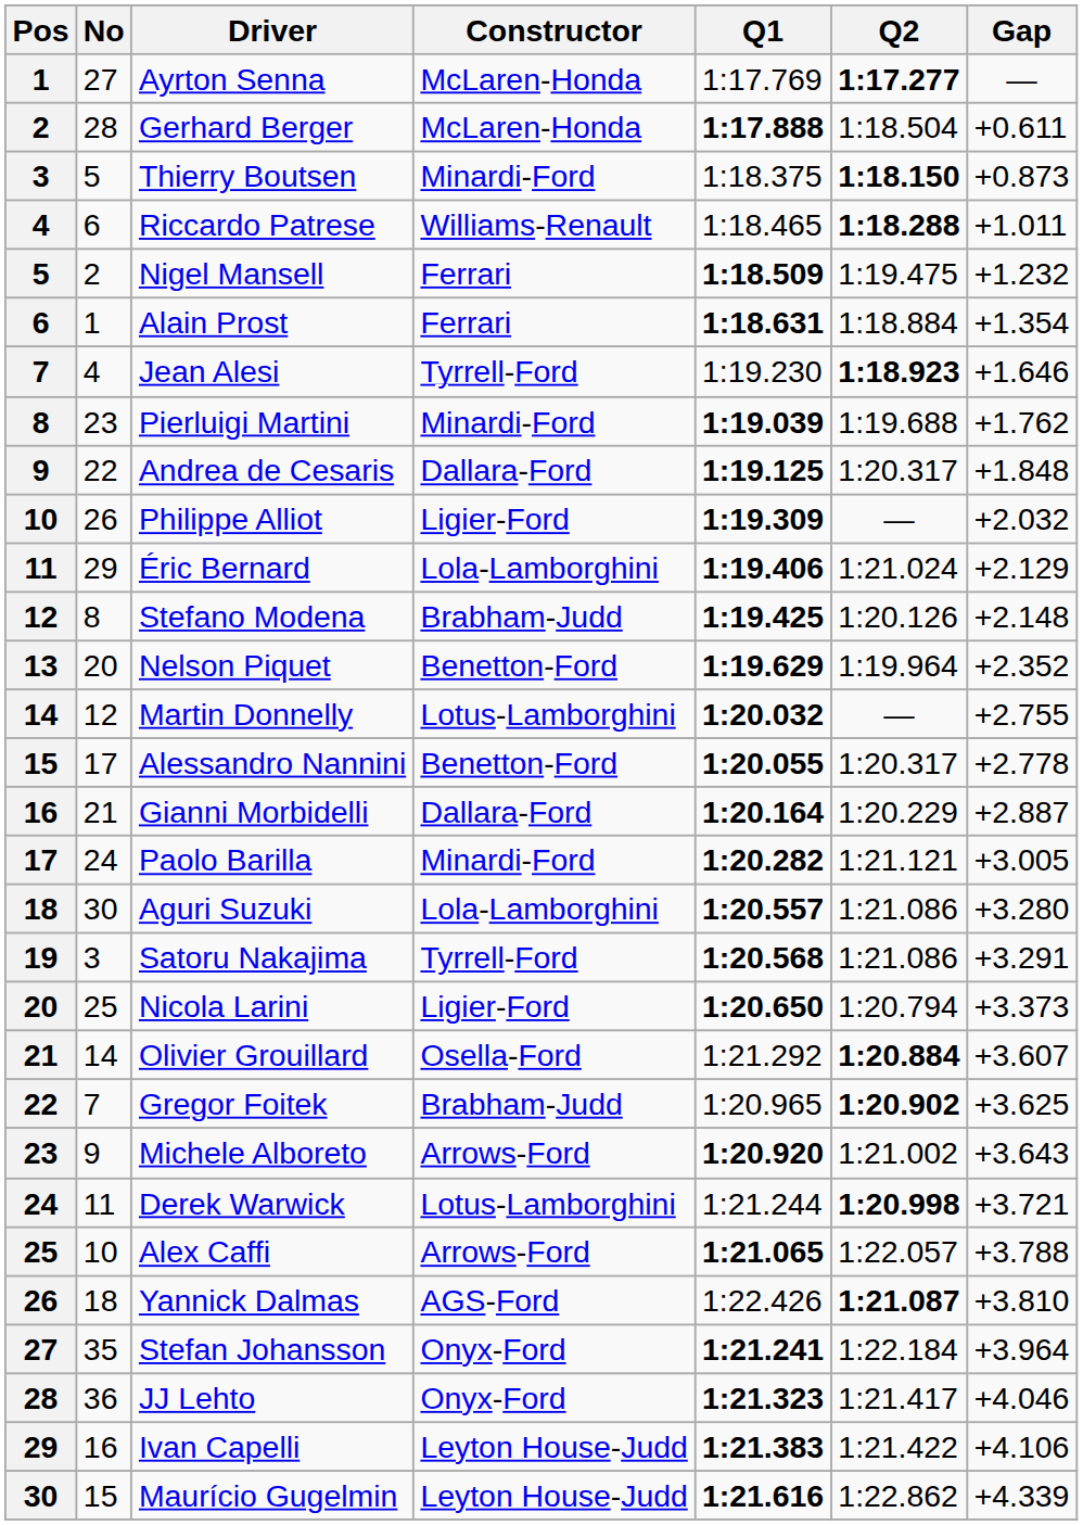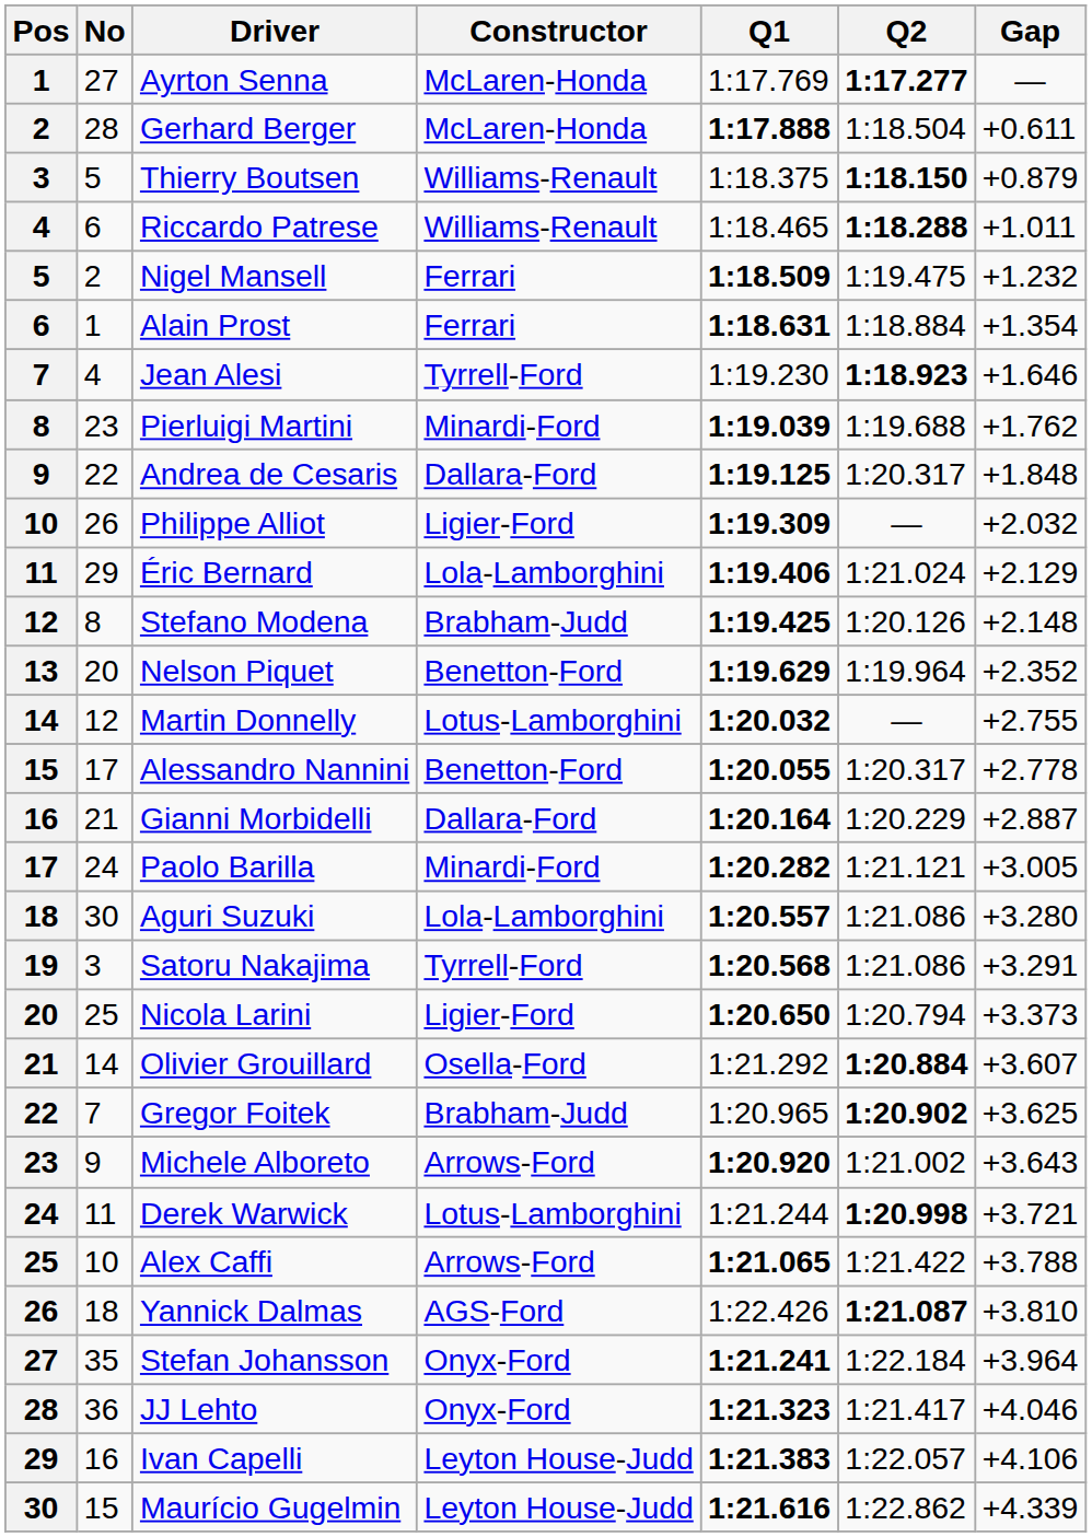 <table class="wikitable sortable" style="font-size: 95%;">
 <tr>
 <th>Pos</th>
 <th>No</th>
 <th>Driver</th>
 <th>Constructor</th>
 <th>Q1</th>
 <th>Q2</th>
 <th>Gap</th>
 </tr>
 <tr>
 <th>1</th>
 <td>27</td>
 <td> <a href='#'>Ayrton Senna</a></td>
 <td><a href='#'>McLaren</a>-<a href='#'>Honda</a></td>
 <td>1:17.769</td>
 <td><strong>1:17.277</strong></td>
 <td align="center">—</td>
 </tr>
 <tr>
 <th>2</th>
 <td>28</td>
 <td> <a href='#'>Gerhard Berger</a></td>
 <td><a href='#'>McLaren</a>-<a href='#'>Honda</a></td>
 <td><strong>1:17.888</strong></td>
 <td>1:18.504</td>
 <td>+0.611</td>
 </tr>
 <tr>
 <th>3</th>
 <td>5</td>
 <td> <a href='#'>Thierry Boutsen</a></td>
-<td><a href='#'>Minardi</a>-<a href='#'>Ford</a></td>
+<td><a href='#'>Williams</a>-<a href='#'>Renault</a></td>
 <td>1:18.375</td>
 <td><strong>1:18.150</strong></td>
-<td>+0.873</td>
+<td>+0.879</td>
 </tr>
 <tr>
 <th>4</th>
 <td>6</td>
 <td> <a href='#'>Riccardo Patrese</a></td>
 <td><a href='#'>Williams</a>-<a href='#'>Renault</a></td>
 <td>1:18.465</td>
 <td><strong>1:18.288</strong></td>
 <td>+1.011</td>
 </tr>
 <tr>
 <th>5</th>
 <td>2</td>
 <td> <a href='#'>Nigel Mansell</a></td>
 <td><a href='#'>Ferrari</a></td>
 <td><strong>1:18.509</strong></td>
 <td>1:19.475</td>
 <td>+1.232</td>
 </tr>
 <tr>
 <th>6</th>
 <td>1</td>
 <td> <a href='#'>Alain Prost</a></td>
 <td><a href='#'>Ferrari</a></td>
 <td><strong>1:18.631</strong></td>
 <td>1:18.884</td>
 <td>+1.354</td>
 </tr>
 <tr>
 <th>7</th>
 <td>4</td>
 <td> <a href='#'>Jean Alesi</a></td>
 <td><a href='#'>Tyrrell</a>-<a href='#'>Ford</a></td>
 <td>1:19.230</td>
 <td><strong>1:18.923</strong></td>
 <td>+1.646</td>
 </tr>
 <tr>
 <th>8</th>
 <td>23</td>
 <td> <a href='#'>Pierluigi Martini</a></td>
 <td><a href='#'>Minardi</a>-<a href='#'>Ford</a></td>
 <td><strong>1:19.039</strong></td>
 <td>1:19.688</td>
 <td>+1.762</td>
 </tr>
 <tr>
 <th>9</th>
 <td>22</td>
 <td> <a href='#'>Andrea de Cesaris</a></td>
 <td><a href='#'>Dallara</a>-<a href='#'>Ford</a></td>
 <td><strong>1:19.125</strong></td>
 <td>1:20.317</td>
 <td>+1.848</td>
 </tr>
 <tr>
 <th>10</th>
 <td>26</td>
 <td> <a href='#'>Philippe Alliot</a></td>
 <td><a href='#'>Ligier</a>-<a href='#'>Ford</a></td>
 <td><strong>1:19.309</strong></td>
 <td align="center">—</td>
 <td>+2.032</td>
 </tr>
 <tr>
 <th>11</th>
 <td>29</td>
 <td> <a href='#'>Éric Bernard</a></td>
 <td><a href='#'>Lola</a>-<a href='#'>Lamborghini</a></td>
 <td><strong>1:19.406</strong></td>
 <td>1:21.024</td>
 <td>+2.129</td>
 </tr>
 <tr>
 <th>12</th>
 <td>8</td>
 <td> <a href='#'>Stefano Modena</a></td>
 <td><a href='#'>Brabham</a>-<a href='#'>Judd</a></td>
 <td><strong>1:19.425</strong></td>
 <td>1:20.126</td>
 <td>+2.148</td>
 </tr>
 <tr>
 <th>13</th>
 <td>20</td>
 <td> <a href='#'>Nelson Piquet</a></td>
 <td><a href='#'>Benetton</a>-<a href='#'>Ford</a></td>
 <td><strong>1:19.629</strong></td>
 <td>1:19.964</td>
 <td>+2.352</td>
 </tr>
 <tr>
 <th>14</th>
 <td>12</td>
 <td> <a href='#'>Martin Donnelly</a></td>
 <td><a href='#'>Lotus</a>-<a href='#'>Lamborghini</a></td>
 <td><strong>1:20.032</strong></td>
 <td align="center">—</td>
 <td>+2.755</td>
 </tr>
 <tr>
 <th>15</th>
 <td>17</td>
 <td> <a href='#'>Alessandro Nannini</a></td>
 <td><a href='#'>Benetton</a>-<a href='#'>Ford</a></td>
 <td><strong>1:20.055</strong></td>
 <td>1:20.317</td>
 <td>+2.778</td>
 </tr>
 <tr>
 <th>16</th>
 <td>21</td>
 <td> <a href='#'>Gianni Morbidelli</a></td>
 <td><a href='#'>Dallara</a>-<a href='#'>Ford</a></td>
 <td><strong>1:20.164</strong></td>
 <td>1:20.229</td>
 <td>+2.887</td>
 </tr>
 <tr>
 <th>17</th>
 <td>24</td>
 <td> <a href='#'>Paolo Barilla</a></td>
 <td><a href='#'>Minardi</a>-<a href='#'>Ford</a></td>
 <td><strong>1:20.282</strong></td>
 <td>1:21.121</td>
 <td>+3.005</td>
 </tr>
 <tr>
 <th>18</th>
 <td>30</td>
 <td> <a href='#'>Aguri Suzuki</a></td>
 <td><a href='#'>Lola</a>-<a href='#'>Lamborghini</a></td>
 <td><strong>1:20.557</strong></td>
 <td>1:21.086</td>
 <td>+3.280</td>
 </tr>
 <tr>
 <th>19</th>
 <td>3</td>
 <td> <a href='#'>Satoru Nakajima</a></td>
 <td><a href='#'>Tyrrell</a>-<a href='#'>Ford</a></td>
 <td><strong>1:20.568</strong></td>
 <td>1:21.086</td>
 <td>+3.291</td>
 </tr>
 <tr>
 <th>20</th>
 <td>25</td>
 <td> <a href='#'>Nicola Larini</a></td>
 <td><a href='#'>Ligier</a>-<a href='#'>Ford</a></td>
 <td><strong>1:20.650</strong></td>
 <td>1:20.794</td>
 <td>+3.373</td>
 </tr>
 <tr>
 <th>21</th>
 <td>14</td>
 <td> <a href='#'>Olivier Grouillard</a></td>
 <td><a href='#'>Osella</a>-<a href='#'>Ford</a></td>
 <td>1:21.292</td>
 <td><strong>1:20.884</strong></td>
 <td>+3.607</td>
 </tr>
 <tr>
 <th>22</th>
 <td>7</td>
 <td> <a href='#'>Gregor Foitek</a></td>
 <td><a href='#'>Brabham</a>-<a href='#'>Judd</a></td>
 <td>1:20.965</td>
 <td><strong>1:20.902</strong></td>
 <td>+3.625</td>
 </tr>
 <tr>
 <th>23</th>
 <td>9</td>
 <td> <a href='#'>Michele Alboreto</a></td>
 <td><a href='#'>Arrows</a>-<a href='#'>Ford</a></td>
 <td><strong>1:20.920</strong></td>
 <td>1:21.002</td>
 <td>+3.643</td>
 </tr>
 <tr>
 <th>24</th>
 <td>11</td>
 <td> <a href='#'>Derek Warwick</a></td>
 <td><a href='#'>Lotus</a>-<a href='#'>Lamborghini</a></td>
 <td>1:21.244</td>
 <td><strong>1:20.998</strong></td>
 <td>+3.721</td>
 </tr>
 <tr>
 <th>25</th>
 <td>10</td>
 <td> <a href='#'>Alex Caffi</a></td>
 <td><a href='#'>Arrows</a>-<a href='#'>Ford</a></td>
 <td><strong>1:21.065</strong></td>
-<td>1:22.057</td>
+<td>1:21.422</td>
 <td>+3.788</td>
 </tr>
 <tr>
 <th>26</th>
 <td>18</td>
 <td> <a href='#'>Yannick Dalmas</a></td>
 <td><a href='#'>AGS</a>-<a href='#'>Ford</a></td>
 <td>1:22.426</td>
 <td><strong>1:21.087</strong></td>
 <td>+3.810</td>
 </tr>
 <tr>
 <th>27</th>
 <td>35</td>
 <td> <a href='#'>Stefan Johansson</a></td>
 <td><a href='#'>Onyx</a>-<a href='#'>Ford</a></td>
 <td><strong>1:21.241</strong></td>
 <td>1:22.184</td>
 <td>+3.964</td>
 </tr>
 <tr>
 <th>28</th>
 <td>36</td>
 <td> <a href='#'>JJ Lehto</a></td>
 <td><a href='#'>Onyx</a>-<a href='#'>Ford</a></td>
 <td><strong>1:21.323</strong></td>
 <td>1:21.417</td>
 <td>+4.046</td>
 </tr>
 <tr>
 <th>29</th>
 <td>16</td>
 <td> <a href='#'>Ivan Capelli</a></td>
 <td><a href='#'>Leyton House</a>-<a href='#'>Judd</a></td>
 <td><strong>1:21.383</strong></td>
-<td>1:21.422</td>
+<td>1:22.057</td>
 <td>+4.106</td>
 </tr>
 <tr>
 <th>30</th>
 <td>15</td>
 <td> <a href='#'>Maurício Gugelmin</a></td>
 <td><a href='#'>Leyton House</a>-<a href='#'>Judd</a></td>
 <td><strong>1:21.616</strong></td>
 <td>1:22.862</td>
 <td>+4.339</td>
 </tr>
 </table>
